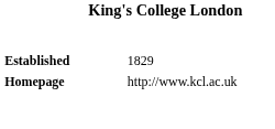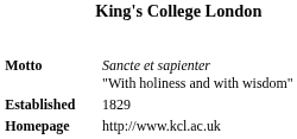 <table class="toccolours" style="float: right; margin-left: 1em; width: 25em; font-size: 90%;" cellspacing="3">
 <tr>
 <td colspan="2" style="font-weight: bold; text-align: center; font-size: larger;"><strong>King's College London</strong></td>
 </tr>
 <tr>
 <td colspan="2" style="padding: 1em 0; text-align:center;"></td>
+</tr>
+<tr style="vertical-align:top;">
+<td style="font-weight:bold">Motto</td>
+<td><em>Sancte et sapienter</em><br>"With holiness and with wisdom"</td>
 </tr>
 <tr style="vertical-align:top;">
 <td style="font-weight:bold">Established</td>
 <td>1829</td>
 </tr>
 <tr style="vertical-align:top;">
 <td style="font-weight:bold">Homepage</td>
 <td>http://www.kcl.ac.uk</td>
 </tr>
 </table>
